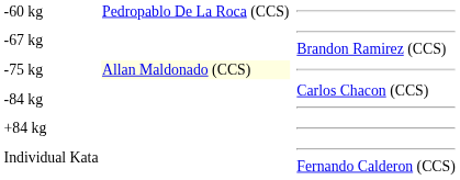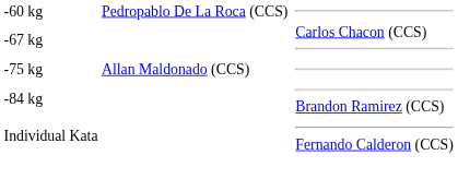 <table>
 <tr>
 <td>-60 kg</td>
 <td><a href='#'>Pedropablo De La Roca</a> (CCS)</td>
 <td></td>
 <td><hr></td>
 </tr>
 <tr>
 <td>-67 kg</td>
 <td></td>
 <td></td>
-<td><hr><a href='#'>Brandon Ramirez</a> (CCS)</td>
+<td><a href='#'>Carlos Chacon</a> (CCS)<hr></td>
 </tr>
 <tr>
 <td>-75 kg</td>
-<td style="background: lightyellow;"><a href='#'>Allan Maldonado</a> (CCS)</td>
+<td><a href='#'>Allan Maldonado</a> (CCS)</td>
 <td></td>
 <td><hr></td>
 </tr>
 <tr>
 <td>-84 kg</td>
 <td></td>
 <td></td>
-<td><a href='#'>Carlos Chacon</a> (CCS)<hr></td>
-</tr>
-<tr>
-<td>+84 kg</td>
-<td></td>
-<td></td>
-<td><hr></td>
+<td><hr><a href='#'>Brandon Ramirez</a> (CCS)</td>
 </tr>
 <tr>
 <td>Individual Kata</td>
 <td></td>
 <td></td>
 <td><hr><a href='#'>Fernando Calderon</a> (CCS)</td>
 </tr>
 </table>
